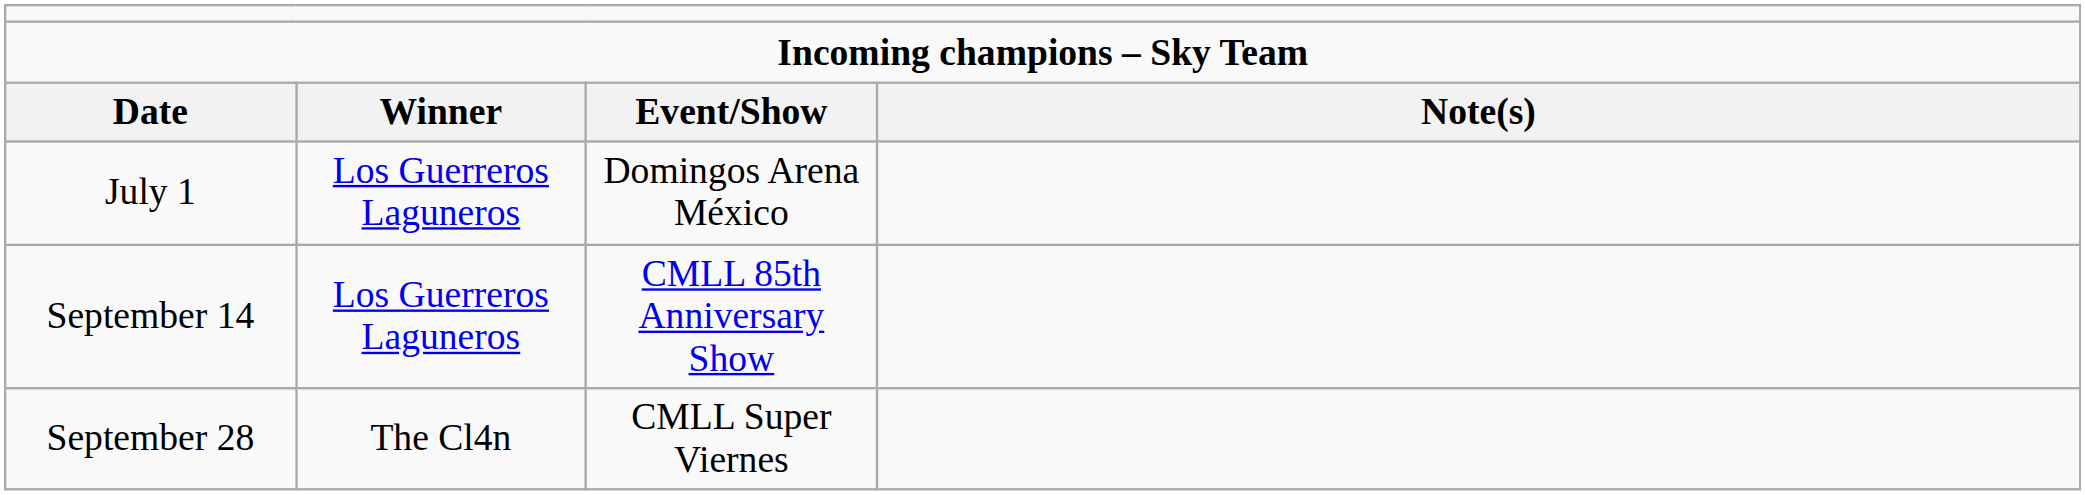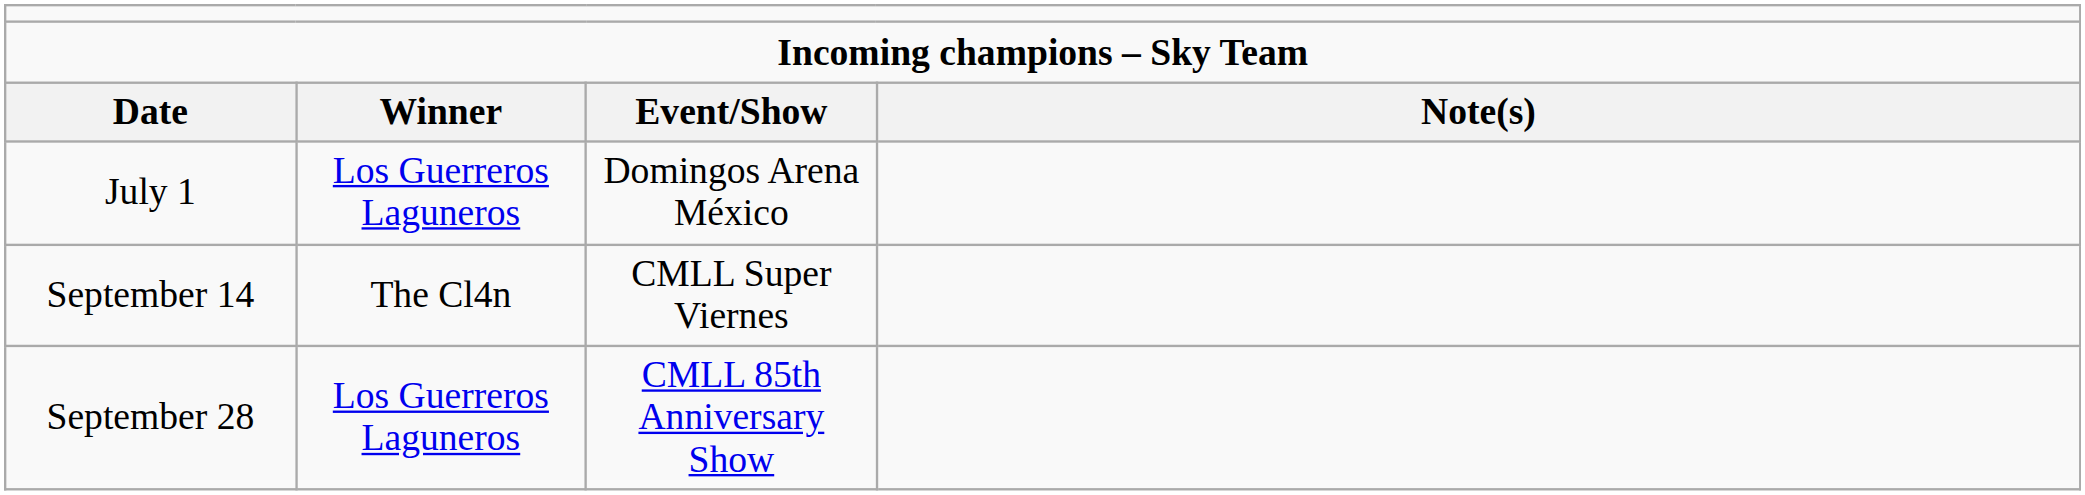 <table class="wikitable" style="text-align:center; width:100%;">
 <tr>
 <td colspan="5"></td>
 </tr>
 <tr>
 <td colspan="5"><strong>Incoming champions –  Sky Team </strong></td>
 </tr>
 <tr>
 <th width=14%>Date</th>
 <th width=14%>Winner</th>
 <th width=14%>Event/Show</th>
 <th width=58%>Note(s)</th>
 </tr>
 <tr>
 <td>July 1</td>
 <td><a href='#'>Los Guerreros Laguneros</a><br></td>
 <td>Domingos Arena México</td>
 <td></td>
 </tr>
 <tr>
 <td>September 14</td>
+<td>The Cl4n<br></td>
+<td>CMLL Super Viernes</td>
+<td></td>
+</tr>
+<tr>
+<td>September 28</td>
 <td><a href='#'>Los Guerreros Laguneros</a><br></td>
 <td><a href='#'>CMLL 85th Anniversary Show</a></td>
 <td></td>
 </tr>
-<tr>
-<td>September 28</td>
-<td>The Cl4n<br></td>
-<td>CMLL Super Viernes</td>
-<td></td>
-</tr>
 </table>
